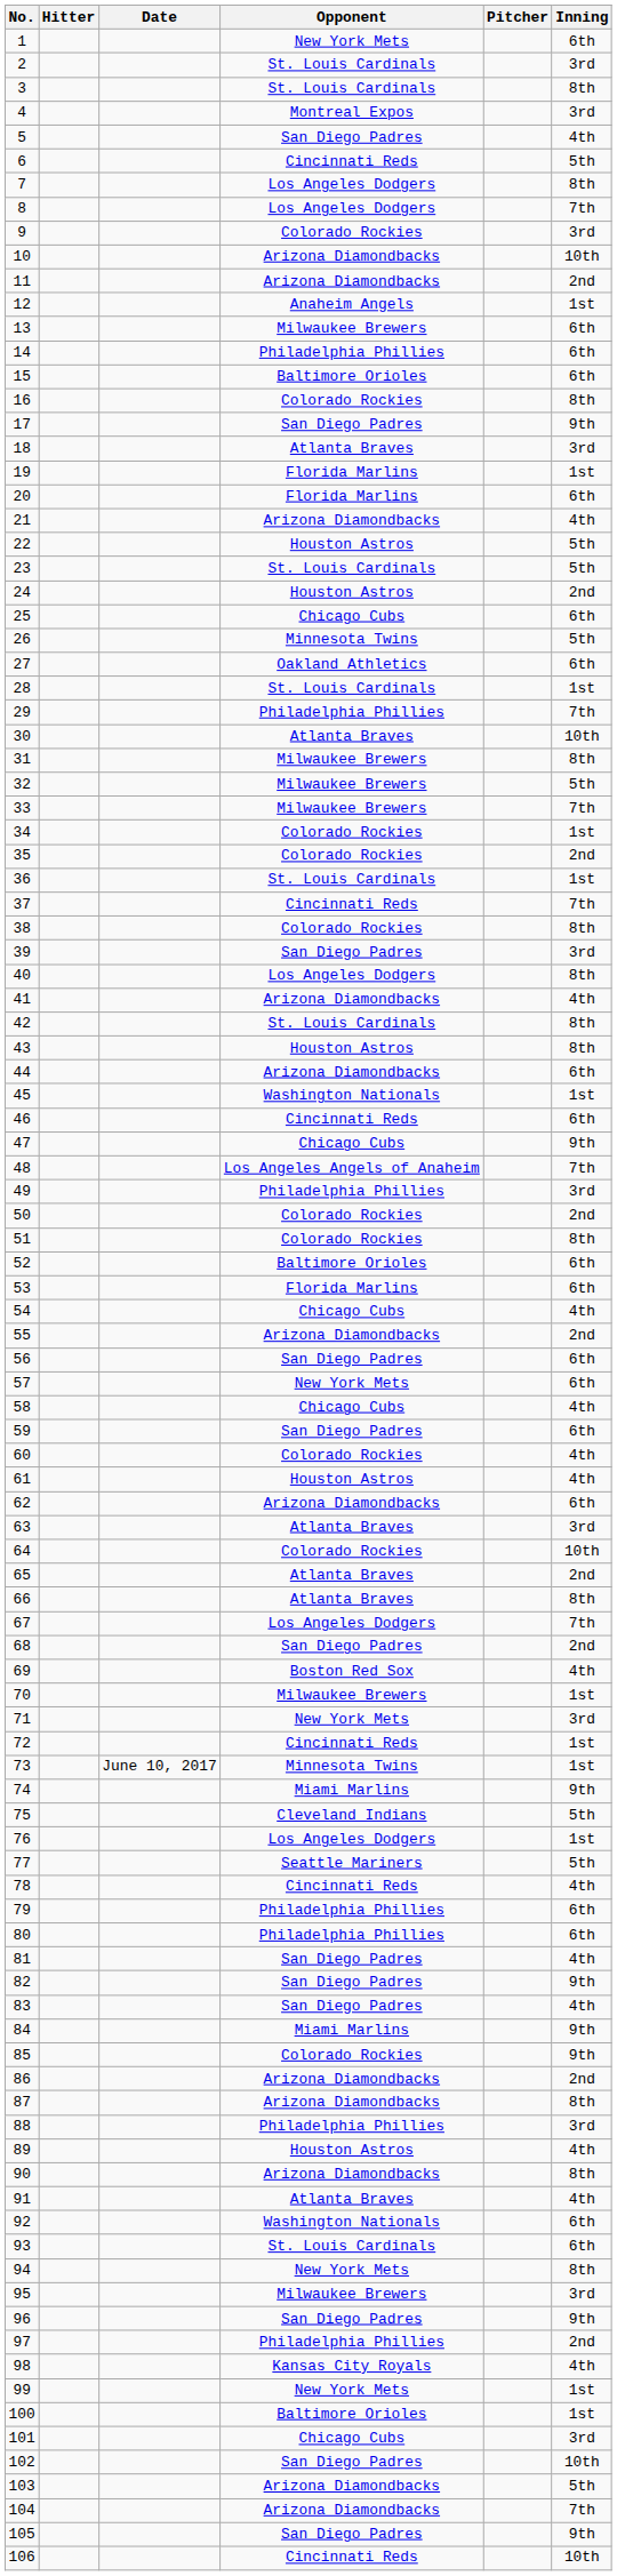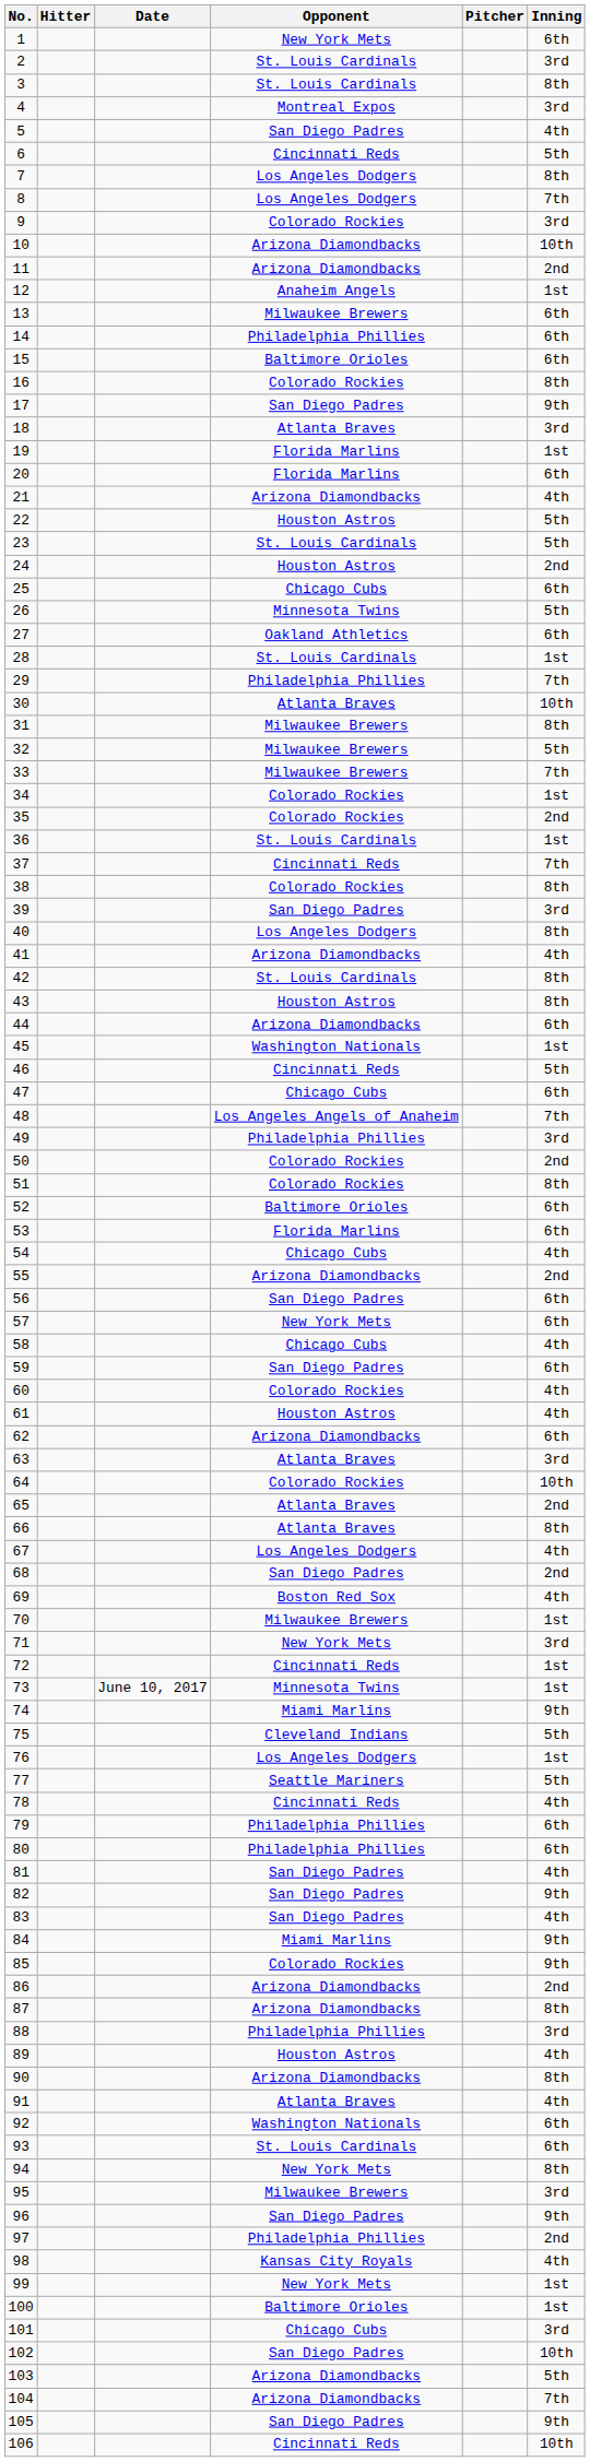 <table class="wikitable sortable" style="text-align:center">
 <tr>
 <th>No.</th>
 <th>Hitter</th>
 <th>Date</th>
 <th>Opponent</th>
 <th>Pitcher</th>
 <th>Inning</th>
 </tr>
 <tr>
 <td>1</td>
 <td> </td>
 <td></td>
 <td><a href='#'>New York Mets</a></td>
 <td></td>
 <td>6th</td>
 </tr>
 <tr>
 <td>2</td>
 <td> </td>
 <td></td>
 <td><a href='#'>St. Louis Cardinals</a></td>
 <td></td>
 <td>3rd</td>
 </tr>
 <tr>
 <td>3</td>
 <td> </td>
 <td></td>
 <td><a href='#'>St. Louis Cardinals</a></td>
 <td></td>
 <td>8th</td>
 </tr>
 <tr>
 <td>4</td>
 <td> </td>
 <td></td>
 <td><a href='#'>Montreal Expos</a></td>
 <td></td>
 <td>3rd</td>
 </tr>
 <tr>
 <td>5</td>
 <td> </td>
 <td></td>
 <td><a href='#'>San Diego Padres</a></td>
 <td></td>
 <td>4th</td>
 </tr>
 <tr>
 <td>6</td>
 <td> </td>
 <td></td>
 <td><a href='#'>Cincinnati Reds</a></td>
 <td></td>
 <td>5th</td>
 </tr>
 <tr>
 <td>7</td>
 <td> </td>
 <td></td>
 <td><a href='#'>Los Angeles Dodgers</a></td>
 <td></td>
 <td>8th</td>
 </tr>
 <tr>
 <td>8</td>
 <td> </td>
 <td></td>
 <td><a href='#'>Los Angeles Dodgers</a></td>
 <td></td>
 <td>7th</td>
 </tr>
 <tr>
 <td>9</td>
 <td> </td>
 <td></td>
 <td><a href='#'>Colorado Rockies</a></td>
 <td> </td>
 <td>3rd</td>
 </tr>
 <tr>
 <td>10</td>
 <td> </td>
 <td></td>
 <td><a href='#'>Arizona Diamondbacks</a></td>
 <td></td>
 <td>10th</td>
 </tr>
 <tr>
 <td>11</td>
 <td> </td>
 <td></td>
 <td><a href='#'>Arizona Diamondbacks</a></td>
 <td></td>
 <td>2nd</td>
 </tr>
 <tr>
 <td>12</td>
 <td> </td>
 <td></td>
 <td><a href='#'>Anaheim Angels</a></td>
 <td></td>
 <td>1st</td>
 </tr>
 <tr>
 <td>13</td>
 <td> </td>
 <td></td>
 <td><a href='#'>Milwaukee Brewers</a></td>
 <td></td>
 <td>6th</td>
 </tr>
 <tr>
 <td>14</td>
 <td> </td>
 <td></td>
 <td><a href='#'>Philadelphia Phillies</a></td>
 <td></td>
 <td>6th</td>
 </tr>
 <tr>
 <td>15</td>
 <td> </td>
 <td></td>
 <td><a href='#'>Baltimore Orioles</a></td>
 <td></td>
 <td>6th</td>
 </tr>
 <tr>
 <td>16</td>
 <td> </td>
 <td></td>
 <td><a href='#'>Colorado Rockies</a></td>
 <td> </td>
 <td>8th</td>
 </tr>
 <tr>
 <td>17</td>
 <td> </td>
 <td></td>
 <td><a href='#'>San Diego Padres</a></td>
 <td></td>
 <td>9th</td>
 </tr>
 <tr>
 <td>18</td>
 <td> </td>
 <td></td>
 <td><a href='#'>Atlanta Braves</a></td>
 <td></td>
 <td>3rd</td>
 </tr>
 <tr>
 <td>19</td>
 <td> </td>
 <td></td>
 <td><a href='#'>Florida Marlins</a></td>
 <td></td>
 <td>1st</td>
 </tr>
 <tr>
 <td>20</td>
 <td> </td>
 <td></td>
 <td><a href='#'>Florida Marlins</a></td>
 <td></td>
 <td>6th</td>
 </tr>
 <tr>
 <td>21</td>
 <td> </td>
 <td></td>
 <td><a href='#'>Arizona Diamondbacks</a></td>
 <td></td>
 <td>4th</td>
 </tr>
 <tr>
 <td>22</td>
 <td> </td>
 <td></td>
 <td><a href='#'>Houston Astros</a></td>
 <td></td>
 <td>5th</td>
 </tr>
 <tr>
 <td>23</td>
 <td> </td>
 <td></td>
 <td><a href='#'>St. Louis Cardinals</a></td>
 <td></td>
 <td>5th</td>
 </tr>
 <tr>
 <td>24</td>
 <td> </td>
 <td></td>
 <td><a href='#'>Houston Astros</a></td>
 <td></td>
 <td>2nd</td>
 </tr>
 <tr>
 <td>25</td>
 <td> </td>
 <td></td>
 <td><a href='#'>Chicago Cubs</a></td>
 <td></td>
 <td>6th</td>
 </tr>
 <tr>
 <td>26</td>
 <td></td>
 <td></td>
 <td><a href='#'>Minnesota Twins</a></td>
 <td></td>
 <td>5th</td>
 </tr>
 <tr>
 <td>27</td>
 <td> </td>
 <td></td>
 <td><a href='#'>Oakland Athletics</a></td>
 <td></td>
 <td>6th</td>
 </tr>
 <tr>
 <td>28</td>
 <td></td>
 <td></td>
 <td><a href='#'>St. Louis Cardinals</a></td>
 <td></td>
 <td>1st</td>
 </tr>
 <tr>
 <td>29</td>
 <td> </td>
 <td></td>
 <td><a href='#'>Philadelphia Phillies</a></td>
 <td></td>
 <td>7th</td>
 </tr>
 <tr>
 <td>30</td>
 <td> </td>
 <td></td>
 <td><a href='#'>Atlanta Braves</a></td>
 <td></td>
 <td>10th</td>
 </tr>
 <tr>
 <td>31</td>
 <td> </td>
 <td></td>
 <td><a href='#'>Milwaukee Brewers</a></td>
 <td></td>
 <td>8th</td>
 </tr>
 <tr>
 <td>32</td>
 <td> </td>
 <td></td>
 <td><a href='#'>Milwaukee Brewers</a></td>
 <td></td>
 <td>5th</td>
 </tr>
 <tr>
 <td>33</td>
 <td> </td>
 <td></td>
 <td><a href='#'>Milwaukee Brewers</a></td>
 <td></td>
 <td>7th</td>
 </tr>
 <tr>
 <td>34</td>
 <td> </td>
 <td></td>
 <td><a href='#'>Colorado Rockies</a></td>
 <td></td>
 <td>1st</td>
 </tr>
 <tr>
 <td>35</td>
 <td></td>
 <td></td>
 <td><a href='#'>Colorado Rockies</a></td>
 <td></td>
 <td>2nd</td>
 </tr>
 <tr>
 <td>36</td>
 <td> </td>
 <td></td>
 <td><a href='#'>St. Louis Cardinals</a></td>
 <td></td>
 <td>1st</td>
 </tr>
 <tr>
 <td>37</td>
 <td> </td>
 <td></td>
 <td><a href='#'>Cincinnati Reds</a></td>
 <td></td>
 <td>7th</td>
 </tr>
 <tr>
 <td>38</td>
 <td> </td>
 <td></td>
 <td><a href='#'>Colorado Rockies</a></td>
 <td></td>
 <td>8th</td>
 </tr>
 <tr>
 <td>39</td>
 <td></td>
 <td></td>
 <td><a href='#'>San Diego Padres</a></td>
 <td></td>
 <td>3rd</td>
 </tr>
 <tr>
 <td>40</td>
 <td> </td>
 <td></td>
 <td><a href='#'>Los Angeles Dodgers</a></td>
 <td></td>
 <td>8th</td>
 </tr>
 <tr>
 <td>41</td>
 <td> </td>
 <td></td>
 <td><a href='#'>Arizona Diamondbacks</a></td>
 <td> </td>
 <td>4th</td>
 </tr>
 <tr>
 <td>42</td>
 <td> </td>
 <td></td>
 <td><a href='#'>St. Louis Cardinals</a></td>
 <td></td>
 <td>8th</td>
 </tr>
 <tr>
 <td>43</td>
 <td> </td>
 <td></td>
 <td><a href='#'>Houston Astros</a></td>
 <td></td>
 <td>8th</td>
 </tr>
 <tr>
 <td>44</td>
 <td> </td>
 <td></td>
 <td><a href='#'>Arizona Diamondbacks</a></td>
 <td> </td>
 <td>6th</td>
 </tr>
 <tr>
 <td>45</td>
 <td> </td>
 <td></td>
 <td><a href='#'>Washington Nationals</a></td>
 <td></td>
 <td>1st</td>
 </tr>
 <tr>
 <td>46</td>
 <td></td>
 <td></td>
 <td><a href='#'>Cincinnati Reds</a></td>
 <td></td>
-<td>6th</td>
+<td>5th</td>
 </tr>
 <tr>
 <td>47</td>
 <td></td>
 <td></td>
 <td><a href='#'>Chicago Cubs</a></td>
 <td></td>
-<td>9th</td>
+<td>6th</td>
 </tr>
 <tr>
 <td>48</td>
 <td> </td>
 <td></td>
 <td><a href='#'>Los Angeles Angels of Anaheim</a></td>
 <td></td>
 <td>7th</td>
 </tr>
 <tr>
 <td>49</td>
 <td> </td>
 <td></td>
 <td><a href='#'>Philadelphia Phillies</a></td>
 <td> </td>
 <td>3rd</td>
 </tr>
 <tr>
 <td>50</td>
 <td> </td>
 <td></td>
 <td><a href='#'>Colorado Rockies</a></td>
 <td></td>
 <td>2nd</td>
 </tr>
 <tr>
 <td>51</td>
 <td> </td>
 <td></td>
 <td><a href='#'>Colorado Rockies</a></td>
 <td></td>
 <td>8th</td>
 </tr>
 <tr>
 <td>52</td>
 <td> </td>
 <td></td>
 <td><a href='#'>Baltimore Orioles</a></td>
 <td></td>
 <td>6th</td>
 </tr>
 <tr>
 <td>53</td>
 <td> </td>
 <td></td>
 <td><a href='#'>Florida Marlins</a></td>
 <td></td>
 <td>6th</td>
 </tr>
 <tr>
 <td>54</td>
 <td> </td>
 <td></td>
 <td><a href='#'>Chicago Cubs</a></td>
 <td></td>
 <td>4th</td>
 </tr>
 <tr>
 <td>55</td>
 <td> </td>
 <td></td>
 <td><a href='#'>Arizona Diamondbacks</a></td>
 <td></td>
 <td>2nd</td>
 </tr>
 <tr>
 <td>56</td>
 <td> </td>
 <td></td>
 <td><a href='#'>San Diego Padres</a></td>
 <td></td>
 <td>6th</td>
 </tr>
 <tr>
 <td>57</td>
 <td></td>
 <td></td>
 <td><a href='#'>New York Mets</a></td>
 <td></td>
 <td>6th</td>
 </tr>
 <tr>
 <td>58</td>
 <td> </td>
 <td></td>
 <td><a href='#'>Chicago Cubs</a></td>
 <td> </td>
 <td>4th</td>
 </tr>
 <tr>
 <td>59</td>
 <td></td>
 <td></td>
 <td><a href='#'>San Diego Padres</a></td>
 <td></td>
 <td>6th</td>
 </tr>
 <tr>
 <td>60</td>
 <td> </td>
 <td></td>
 <td><a href='#'>Colorado Rockies</a></td>
 <td></td>
 <td>4th</td>
 </tr>
 <tr>
 <td>61</td>
 <td> </td>
 <td></td>
 <td><a href='#'>Houston Astros</a></td>
 <td></td>
 <td>4th</td>
 </tr>
 <tr>
 <td>62</td>
 <td> </td>
 <td></td>
 <td><a href='#'>Arizona Diamondbacks</a></td>
 <td></td>
 <td>6th</td>
 </tr>
 <tr>
 <td>63</td>
 <td> </td>
 <td></td>
 <td><a href='#'>Atlanta Braves</a></td>
 <td></td>
 <td>3rd</td>
 </tr>
 <tr>
 <td>64</td>
 <td> </td>
 <td></td>
 <td><a href='#'>Colorado Rockies</a></td>
 <td></td>
 <td>10th</td>
 </tr>
 <tr>
 <td>65</td>
 <td></td>
 <td></td>
 <td><a href='#'>Atlanta Braves</a></td>
 <td></td>
 <td>2nd</td>
 </tr>
 <tr>
 <td>66</td>
 <td> </td>
 <td></td>
 <td><a href='#'>Atlanta Braves</a></td>
 <td></td>
 <td>8th</td>
 </tr>
 <tr>
 <td>67</td>
 <td></td>
 <td></td>
 <td><a href='#'>Los Angeles Dodgers</a></td>
 <td></td>
-<td>7th</td>
+<td>4th</td>
 </tr>
 <tr>
 <td>68</td>
 <td> </td>
 <td></td>
 <td><a href='#'>San Diego Padres</a></td>
 <td></td>
 <td>2nd</td>
 </tr>
 <tr>
 <td>69</td>
 <td> </td>
 <td></td>
 <td><a href='#'>Boston Red Sox</a></td>
 <td></td>
 <td>4th</td>
 </tr>
 <tr>
 <td>70</td>
 <td> </td>
 <td></td>
 <td><a href='#'>Milwaukee Brewers</a></td>
 <td></td>
 <td>1st</td>
 </tr>
 <tr>
 <td>71</td>
 <td> </td>
 <td></td>
 <td><a href='#'>New York Mets</a></td>
 <td></td>
 <td>3rd</td>
 </tr>
 <tr>
 <td>72</td>
 <td> </td>
 <td></td>
 <td><a href='#'>Cincinnati Reds</a></td>
 <td></td>
 <td>1st</td>
 </tr>
 <tr>
 <td>73</td>
 <td> </td>
 <td>June 10, 2017</td>
 <td><a href='#'>Minnesota Twins</a></td>
 <td></td>
 <td>1st</td>
 </tr>
 <tr>
 <td>74</td>
 <td> </td>
 <td></td>
 <td><a href='#'>Miami Marlins</a></td>
 <td></td>
 <td>9th</td>
 </tr>
 <tr>
 <td>75</td>
 <td> </td>
 <td></td>
 <td><a href='#'>Cleveland Indians</a></td>
 <td></td>
 <td>5th</td>
 </tr>
 <tr>
 <td>76</td>
 <td> </td>
 <td></td>
 <td><a href='#'>Los Angeles Dodgers</a></td>
 <td></td>
 <td>1st</td>
 </tr>
 <tr>
 <td>77</td>
 <td> </td>
 <td></td>
 <td><a href='#'>Seattle Mariners</a></td>
 <td></td>
 <td>5th</td>
 </tr>
 <tr>
 <td>78</td>
 <td> </td>
 <td></td>
 <td><a href='#'>Cincinnati Reds</a></td>
 <td></td>
 <td>4th</td>
 </tr>
 <tr>
 <td>79</td>
 <td></td>
 <td></td>
 <td><a href='#'>Philadelphia Phillies</a></td>
 <td></td>
 <td>6th</td>
 </tr>
 <tr>
 <td>80</td>
 <td></td>
 <td></td>
 <td><a href='#'>Philadelphia Phillies</a></td>
 <td></td>
 <td>6th</td>
 </tr>
 <tr>
 <td>81</td>
 <td> </td>
 <td></td>
 <td><a href='#'>San Diego Padres</a></td>
 <td> </td>
 <td>4th</td>
 </tr>
 <tr>
 <td>82</td>
 <td> </td>
 <td></td>
 <td><a href='#'>San Diego Padres</a></td>
 <td></td>
 <td>9th</td>
 </tr>
 <tr>
 <td>83</td>
 <td> </td>
 <td></td>
 <td><a href='#'>San Diego Padres</a></td>
 <td> </td>
 <td>4th</td>
 </tr>
 <tr>
 <td>84</td>
 <td> </td>
 <td></td>
 <td><a href='#'>Miami Marlins</a></td>
 <td></td>
 <td>9th</td>
 </tr>
 <tr>
 <td>85</td>
 <td> </td>
 <td></td>
 <td><a href='#'>Colorado Rockies</a></td>
 <td></td>
 <td>9th</td>
 </tr>
 <tr>
 <td>86</td>
 <td></td>
 <td></td>
 <td><a href='#'>Arizona Diamondbacks</a></td>
 <td></td>
 <td>2nd</td>
 </tr>
 <tr>
 <td>87</td>
 <td> </td>
 <td></td>
 <td><a href='#'>Arizona Diamondbacks</a></td>
 <td></td>
 <td>8th</td>
 </tr>
 <tr>
 <td>88</td>
 <td> </td>
 <td></td>
 <td><a href='#'>Philadelphia Phillies</a></td>
 <td></td>
 <td>3rd</td>
 </tr>
 <tr>
 <td>89</td>
 <td> </td>
 <td></td>
 <td><a href='#'>Houston Astros</a></td>
 <td></td>
 <td>4th</td>
 </tr>
 <tr>
 <td>90</td>
 <td></td>
 <td></td>
 <td><a href='#'>Arizona Diamondbacks</a></td>
 <td></td>
 <td>8th</td>
 </tr>
 <tr>
 <td>91</td>
 <td> </td>
 <td></td>
 <td><a href='#'>Atlanta Braves</a></td>
 <td></td>
 <td>4th</td>
 </tr>
 <tr>
 <td>92</td>
 <td></td>
 <td></td>
 <td><a href='#'>Washington Nationals</a></td>
 <td></td>
 <td>6th</td>
 </tr>
 <tr>
 <td>93</td>
 <td> </td>
 <td></td>
 <td><a href='#'>St. Louis Cardinals</a></td>
 <td></td>
 <td>6th</td>
 </tr>
 <tr>
 <td>94</td>
 <td> </td>
 <td></td>
 <td><a href='#'>New York Mets</a></td>
 <td></td>
 <td>8th</td>
 </tr>
 <tr>
 <td>95</td>
 <td> </td>
 <td></td>
 <td><a href='#'>Milwaukee Brewers</a></td>
 <td></td>
 <td>3rd</td>
 </tr>
 <tr>
 <td>96</td>
 <td> </td>
 <td></td>
 <td><a href='#'>San Diego Padres</a></td>
 <td></td>
 <td>9th</td>
 </tr>
 <tr>
 <td>97</td>
 <td> </td>
 <td></td>
 <td><a href='#'>Philadelphia Phillies</a></td>
 <td></td>
 <td>2nd</td>
 </tr>
 <tr>
 <td>98</td>
 <td> </td>
 <td></td>
 <td><a href='#'>Kansas City Royals</a></td>
 <td></td>
 <td>4th</td>
 </tr>
 <tr>
 <td>99</td>
 <td> </td>
 <td></td>
 <td><a href='#'>New York Mets</a></td>
 <td></td>
 <td>1st</td>
 </tr>
 <tr>
 <td>100</td>
 <td> </td>
 <td></td>
 <td><a href='#'>Baltimore Orioles</a></td>
 <td></td>
 <td>1st</td>
 </tr>
 <tr>
 <td>101</td>
 <td> </td>
 <td></td>
 <td><a href='#'>Chicago Cubs</a></td>
 <td></td>
 <td>3rd</td>
 </tr>
 <tr>
 <td>102</td>
 <td> </td>
 <td></td>
 <td><a href='#'>San Diego Padres</a></td>
 <td></td>
 <td>10th</td>
 </tr>
 <tr>
 <td>103</td>
 <td></td>
 <td></td>
 <td><a href='#'>Arizona Diamondbacks</a></td>
 <td></td>
 <td>5th</td>
 </tr>
 <tr>
 <td>104</td>
 <td> </td>
 <td></td>
 <td><a href='#'>Arizona Diamondbacks</a></td>
 <td></td>
 <td>7th</td>
 </tr>
 <tr>
 <td>105</td>
 <td></td>
 <td></td>
 <td><a href='#'>San Diego Padres</a></td>
 <td></td>
 <td>9th</td>
 </tr>
 <tr>
 <td>106</td>
 <td> </td>
 <td></td>
 <td><a href='#'>Cincinnati Reds</a></td>
 <td></td>
 <td>10th</td>
 </tr>
 </table>
